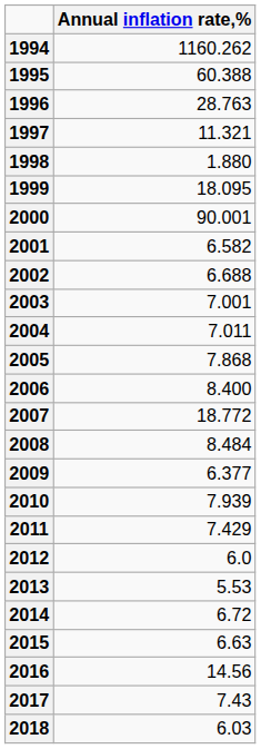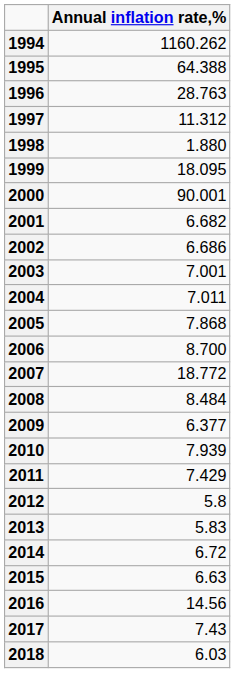 <table class="wikitable collapsible autocollapse" style="font-size: 90%">
 <tr>
 <td></td>
 <th scope="col" style="text-align: right;">Annual <a href='#'>inflation</a> rate,%</th>
 </tr>
 <tr>
 <th scope="row">1994</th>
 <td style="text-align: right;">1160.262</td>
 </tr>
 <tr>
 <th scope="row">1995</th>
-<td style="text-align: right;">60.388</td>
+<td style="text-align: right;">64.388</td>
 </tr>
 <tr>
 <th scope="row">1996</th>
 <td style="text-align: right;">28.763</td>
 </tr>
 <tr>
 <th scope="row">1997</th>
-<td style="text-align: right;">11.321</td>
+<td style="text-align: right;">11.312</td>
 </tr>
 <tr>
 <th scope="row">1998</th>
 <td style="text-align: right;">1.880</td>
 </tr>
 <tr>
 <th scope="row">1999</th>
 <td style="text-align: right;">18.095</td>
 </tr>
 <tr>
 <th scope="row">2000</th>
 <td style="text-align: right;">90.001</td>
 </tr>
 <tr>
 <th scope="row">2001</th>
-<td style="text-align: right;">6.582</td>
+<td style="text-align: right;">6.682</td>
 </tr>
 <tr>
 <th scope="row">2002</th>
-<td style="text-align: right;">6.688</td>
+<td style="text-align: right;">6.686</td>
 </tr>
 <tr>
 <th scope="row">2003</th>
 <td style="text-align: right;">7.001</td>
 </tr>
 <tr>
 <th scope="row">2004</th>
 <td style="text-align: right;">7.011</td>
 </tr>
 <tr>
 <th scope="row">2005</th>
 <td style="text-align: right;">7.868</td>
 </tr>
 <tr>
 <th scope="row">2006</th>
-<td style="text-align: right;">8.400</td>
+<td style="text-align: right;">8.700</td>
 </tr>
 <tr>
 <th scope="row">2007</th>
 <td style="text-align: right;">18.772</td>
 </tr>
 <tr>
 <th scope="row">2008</th>
 <td style="text-align: right;">8.484</td>
 </tr>
 <tr>
 <th scope="row">2009</th>
 <td style="text-align: right;">6.377</td>
 </tr>
 <tr>
 <th scope="row">2010</th>
 <td style="text-align: right;">7.939</td>
 </tr>
 <tr>
 <th scope="row">2011</th>
 <td style="text-align: right;">7.429</td>
 </tr>
 <tr>
 <th scope="row">2012</th>
-<td style="text-align: right;">6.0</td>
+<td style="text-align: right;">5.8</td>
 </tr>
 <tr>
 <th scope="row">2013</th>
-<td style="text-align: right;">5.53</td>
+<td style="text-align: right;">5.83</td>
 </tr>
 <tr>
 <th scope="row">2014</th>
 <td style="text-align: right;">6.72</td>
 </tr>
 <tr>
 <th scope="row">2015</th>
 <td style="text-align: right;">6.63</td>
 </tr>
 <tr>
 <th scope="row">2016</th>
 <td style="text-align: right;">14.56</td>
 </tr>
 <tr>
 <th scope="row">2017</th>
 <td style="text-align: right;">7.43</td>
 </tr>
 <tr>
 <th scope="row">2018</th>
 <td style="text-align: right;">6.03</td>
 </tr>
 </table>
